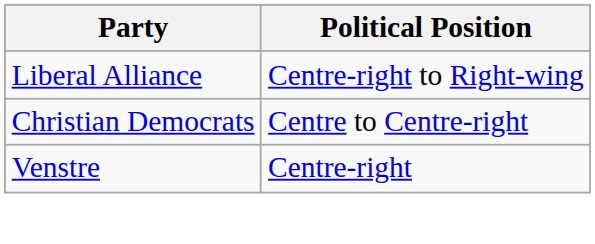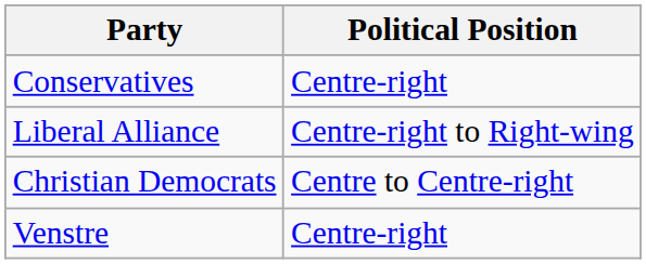 <table class="wikitable mw-collapsible mw-collapsed">
 <tr>
 <th>Party</th>
 <th>Political Position</th>
+</tr>
+<tr>
+<td><a href='#'>Conservatives</a></td>
+<td><a href='#'>Centre-right</a></td>
 </tr>
 <tr>
 <td><a href='#'>Liberal Alliance</a></td>
 <td><a href='#'>Centre-right</a> to <a href='#'>Right-wing</a></td>
 </tr>
 <tr>
 <td><a href='#'>Christian Democrats</a></td>
 <td><a href='#'>Centre</a> to <a href='#'>Centre-right</a></td>
 </tr>
 <tr>
 <td><a href='#'>Venstre</a></td>
 <td><a href='#'>Centre-right</a></td>
 </tr>
 </table>
